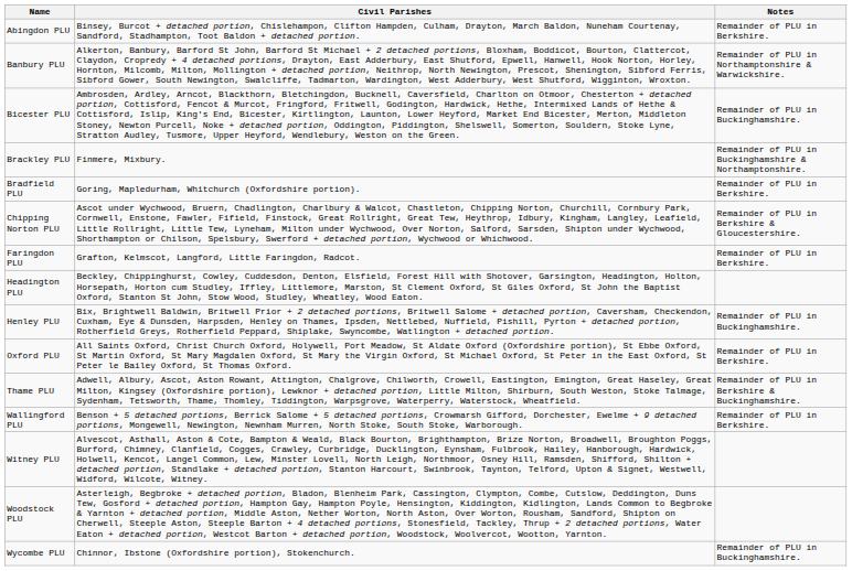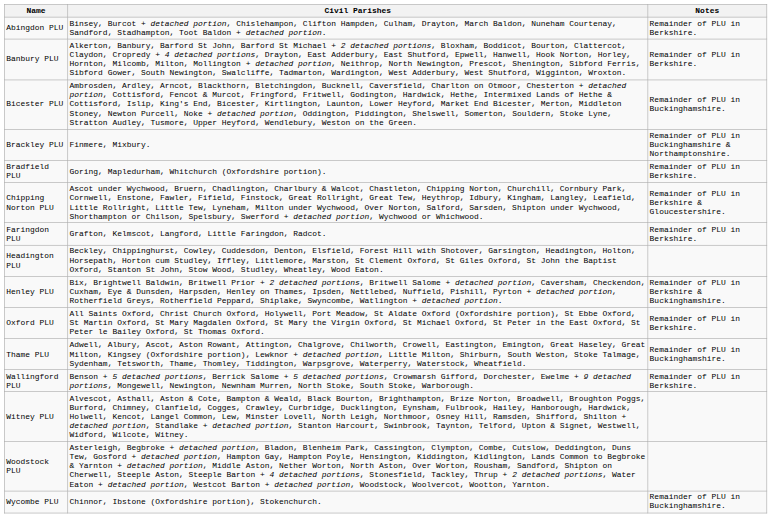 <table class="wikitable">
 <tr>
 <th>Name</th>
 <th>Civil Parishes</th>
 <th>Notes</th>
 </tr>
 <tr>
 <td>Abingdon PLU</td>
 <td>Binsey, Burcot <em>+ detached portion</em>, Chislehampon, Clifton Hampden, Culham, Drayton, March Baldon, Nuneham Courtenay, Sandford, Stadhampton, Toot Baldon <em>+ detached portion</em>.</td>
 <td>Remainder of PLU in Berkshire.</td>
 </tr>
 <tr>
 <td>Banbury PLU</td>
 <td>Alkerton, Banbury, Barford St John, Barford St Michael <em>+ 2 detached portions</em>, Bloxham, Boddicot, Bourton, Clattercot, Claydon, Cropredy <em>+ 4 detached portions</em>, Drayton, East Adderbury, East Shutford, Epwell, Hanwell, Hook Norton, Horley, Hornton, Milcomb, Milton, Mollington <em>+ detached portion</em>, Neithrop, North Newington, Prescot, Shenington, Sibford Ferris, Sibford Gower, South Newington, Swalcliffe, Tadmarton, Wardington, West Adderbury, West Shutford, Wigginton, Wroxton.</td>
-<td>Remainder of PLU in Northamptonshire & Warwickshire.</td>
+<td>Remainder of PLU in Berkshire.</td>
 </tr>
 <tr>
 <td>Bicester PLU</td>
 <td>Ambrosden, Ardley, Arncot, Blackthorn, Bletchingdon, Bucknell, Caversfield, Charlton on Otmoor, Chesterton <em>+ detached portion</em>, Cottisford, Fencot & Murcot, Fringford, Fritwell, Godington, Hardwick, Hethe, Intermixed Lands of Hethe & Cottisford, Islip, King's End, Bicester, Kirtlington, Launton, Lower Heyford, Market End Bicester, Merton, Middleton Stoney, Newton Purcell, Noke <em>+ detached portion</em>, Oddington, Piddington, Shelswell, Somerton, Souldern, Stoke Lyne, Stratton Audley, Tusmore, Upper Heyford, Wendlebury, Weston on the Green.</td>
 <td>Remainder of PLU in Buckinghamshire.</td>
 </tr>
 <tr>
 <td>Brackley PLU</td>
 <td>Finmere, Mixbury.</td>
 <td>Remainder of PLU in Buckinghamshire & Northamptonshire.</td>
 </tr>
 <tr>
 <td>Bradfield PLU</td>
 <td>Goring, Mapledurham, Whitchurch (Oxfordshire portion).</td>
 <td>Remainder of PLU in Berkshire.</td>
 </tr>
 <tr>
 <td>Chipping Norton PLU</td>
 <td>Ascot under Wychwood, Bruern, Chadlington, Charlbury & Walcot, Chastleton, Chipping Norton, Churchill, Cornbury Park, Cornwell, Enstone, Fawler, Fifield, Finstock, Great Rollright, Great Tew, Heythrop, Idbury, Kingham, Langley, Leafield, Little Rollright, Little Tew, Lyneham, Milton under Wychwood, Over Norton, Salford, Sarsden, Shipton under Wychwood, Shorthampton or Chilson, Spelsbury, Swerford <em>+ detached portion</em>, Wychwood or Whichwood.</td>
 <td>Remainder of PLU in Berkshire & Gloucestershire.</td>
 </tr>
 <tr>
 <td>Faringdon PLU</td>
 <td>Grafton, Kelmscot, Langford, Little Faringdon, Radcot.</td>
 <td>Remainder of PLU in Berkshire.</td>
 </tr>
 <tr>
 <td>Headington PLU</td>
 <td>Beckley, Chippinghurst, Cowley, Cuddesdon, Denton, Elsfield, Forest Hill with Shotover, Garsington, Headington, Holton, Horsepath, Horton cum Studley, Iffley, Littlemore, Marston, St Clement Oxford, St Giles Oxford, St John the Baptist Oxford, Stanton St John, Stow Wood, Studley, Wheatley, Wood Eaton.</td>
 <td></td>
 </tr>
 <tr>
 <td>Henley PLU</td>
 <td>Bix, Brightwell Baldwin, Britwell Prior <em>+ 2 detached portions</em>, Britwell Salome <em>+ detached portion</em>, Caversham, Checkendon, Cuxham, Eye & Dunsden, Harpsden, Henley on Thames, Ipsden, Nettlebed, Nuffield, Pishill, Pyrton <em>+ detached portion</em>, Rotherfield Greys, Rotherfield Peppard, Shiplake, Swyncombe, Watlington <em>+ detached portion</em>.</td>
-<td>Remainder of PLU in Buckinghamshire.</td>
+<td>Remainder of PLU in Berkshire & Buckinghamshire.</td>
 </tr>
 <tr>
 <td>Oxford PLU</td>
 <td>All Saints Oxford, Christ Church Oxford, Holywell, Port Meadow, St Aldate Oxford (Oxfordshire portion), St Ebbe Oxford, St Martin Oxford, St Mary Magdalen Oxford, St Mary the Virgin Oxford, St Michael Oxford, St Peter in the East Oxford, St Peter le Bailey Oxford, St Thomas Oxford.</td>
 <td>Remainder of PLU in Berkshire.</td>
 </tr>
 <tr>
 <td>Thame PLU</td>
 <td>Adwell, Albury, Ascot, Aston Rowant, Attington, Chalgrove, Chilworth, Crowell, Eastington, Emington, Great Haseley, Great Milton, Kingsey (Oxfordshire portion), Lewknor <em>+ detached portion</em>, Little Milton, Shirburn, South Weston, Stoke Talmage, Sydenham, Tetsworth, Thame, Thomley, Tiddington, Warpsgrove, Waterperry, Waterstock, Wheatfield.</td>
-<td>Remainder of PLU in Berkshire & Buckinghamshire.</td>
+<td>Remainder of PLU in Buckinghamshire.</td>
 </tr>
 <tr>
 <td>Wallingford PLU</td>
 <td>Benson <em>+ 5 detached portions</em>, Berrick Salome <em>+ 5 detached portions</em>, Crowmarsh Gifford, Dorchester, Ewelme <em>+ 9 detached portions</em>, Mongewell, Newington, Newnham Murren, North Stoke, South Stoke, Warborough.</td>
 <td>Remainder of PLU in Berkshire.</td>
 </tr>
 <tr>
 <td>Witney PLU</td>
 <td>Alvescot, Asthall, Aston & Cote, Bampton & Weald, Black Bourton, Brighthampton, Brize Norton, Broadwell, Broughton Poggs, Burford, Chimney, Clanfield, Cogges, Crawley, Curbridge, Ducklington, Eynsham, Fulbrook, Hailey, Hanborough, Hardwick, Holwell, Kencot, Langel Common, Lew, Minster Lovell, North Leigh, Northmoor, Osney Hill, Ramsden, Shifford, Shilton <em>+ detached portion</em>, Standlake <em>+ detached portion</em>, Stanton Harcourt, Swinbrook, Taynton, Telford, Upton & Signet, Westwell, Widford, Wilcote, Witney.</td>
 <td></td>
 </tr>
 <tr>
 <td>Woodstock PLU</td>
 <td>Asterleigh, Begbroke <em>+ detached portion</em>, Bladon, Blenheim Park, Cassington, Clympton, Combe, Cutslow, Deddington, Duns Tew, Gosford <em>+ detached portion</em>, Hampton Gay, Hampton Poyle, Hensington, Kiddington, Kidlington, Lands Common to Begbroke & Yarnton <em>+ detached portion</em>, Middle Aston, Nether Worton, North Aston, Over Worton, Rousham, Sandford, Shipton on Cherwell, Steeple Aston, Steeple Barton <em>+ 4 detached portions</em>, Stonesfield, Tackley, Thrup <em>+ 2 detached portions</em>, Water Eaton <em>+ detached portion</em>, Westcot Barton <em>+ detached portion</em>, Woodstock, Woolvercot, Wootton, Yarnton.</td>
 <td></td>
 </tr>
 <tr>
 <td>Wycombe PLU</td>
 <td>Chinnor, Ibstone (Oxfordshire portion), Stokenchurch.</td>
 <td>Remainder of PLU in Buckinghamshire.</td>
 </tr>
 </table>
